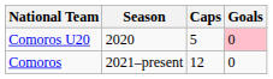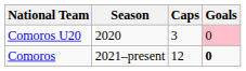 <table class="wikitable">
 <tr>
 <th>National Team</th>
 <th>Season</th>
 <th>Caps</th>
 <th>Goals</th>
 </tr>
 <tr>
 <td><a href='#'>Comoros U20</a></td>
 <td>2020</td>
-<td>5</td>
+<td>3</td>
 <td style="background: pink;">0</td>
 </tr>
 <tr>
 <td><a href='#'>Comoros</a></td>
 <td>2021–present</td>
 <td>12</td>
-<td>0</td>
+<td><strong>0</strong></td>
 </tr>
 </table>
